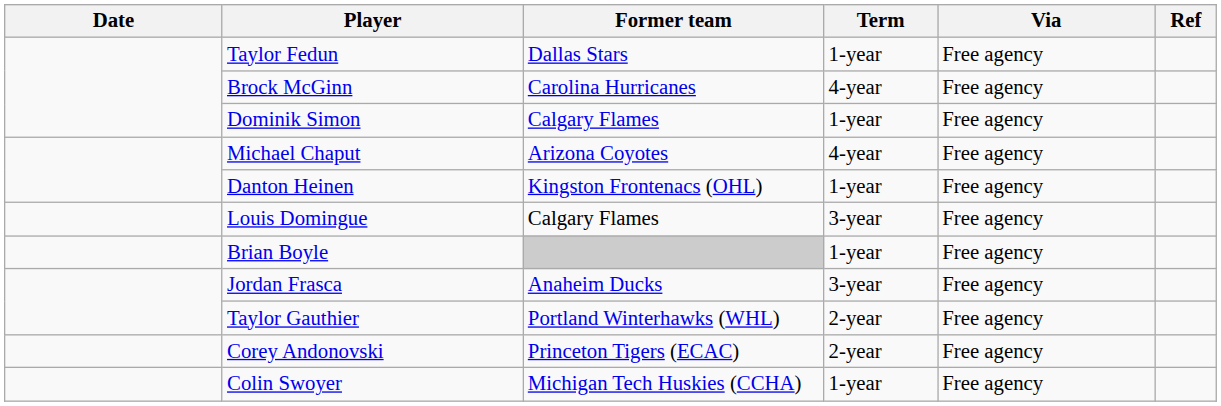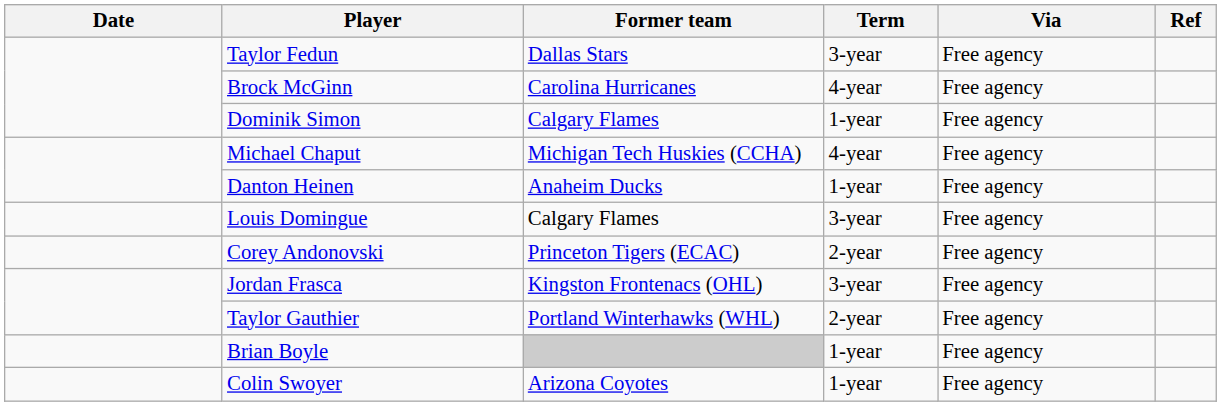 <table class="wikitable">
 <tr style="background:#ddd; text-align:center;">
 <th style="width: 10em;">Date</th>
 <th style="width: 14em;">Player</th>
 <th style="width: 14em;">Former team</th>
 <th style="width: 5em;">Term</th>
 <th style="width: 10em;">Via</th>
 <th style="width: 2.5em;">Ref</th>
 </tr>
 <tr>
 <td rowspan=3></td>
 <td><a href='#'>Taylor Fedun</a></td>
 <td><a href='#'>Dallas Stars</a></td>
-<td>1-year</td>
+<td>3-year</td>
 <td>Free agency</td>
 <td></td>
 </tr>
 <tr>
 <td><a href='#'>Brock McGinn</a></td>
 <td><a href='#'>Carolina Hurricanes</a></td>
 <td>4-year</td>
 <td>Free agency</td>
 <td></td>
 </tr>
 <tr>
 <td><a href='#'>Dominik Simon</a></td>
 <td><a href='#'>Calgary Flames</a></td>
 <td>1-year</td>
 <td>Free agency</td>
 <td></td>
 </tr>
 <tr>
 <td rowspan=2></td>
 <td><a href='#'>Michael Chaput</a></td>
-<td><a href='#'>Arizona Coyotes</a></td>
+<td><a href='#'>Michigan Tech Huskies</a> (<a href='#'>CCHA</a>)</td>
 <td>4-year</td>
 <td>Free agency</td>
 <td></td>
 </tr>
 <tr>
 <td><a href='#'>Danton Heinen</a></td>
-<td><a href='#'>Kingston Frontenacs</a> (<a href='#'>OHL</a>)</td>
+<td><a href='#'>Anaheim Ducks</a></td>
 <td>1-year</td>
 <td>Free agency</td>
 <td></td>
 </tr>
 <tr>
 <td></td>
 <td><a href='#'>Louis Domingue</a></td>
 <td>Calgary Flames</td>
 <td>3-year</td>
 <td>Free agency</td>
 <td></td>
 </tr>
 <tr>
 <td></td>
-<td><a href='#'>Brian Boyle</a></td>
-<td style="background:#ccc;"></td>
-<td>1-year</td>
+<td><a href='#'>Corey Andonovski</a></td>
+<td><a href='#'>Princeton Tigers</a> (<a href='#'>ECAC</a>)</td>
+<td>2-year</td>
 <td>Free agency</td>
 <td></td>
 </tr>
 <tr>
 <td rowspan=2></td>
 <td><a href='#'>Jordan Frasca</a></td>
-<td><a href='#'>Anaheim Ducks</a></td>
+<td><a href='#'>Kingston Frontenacs</a> (<a href='#'>OHL</a>)</td>
 <td>3-year</td>
 <td>Free agency</td>
 <td></td>
 </tr>
 <tr>
 <td><a href='#'>Taylor Gauthier</a></td>
 <td><a href='#'>Portland Winterhawks</a> (<a href='#'>WHL</a>)</td>
 <td>2-year</td>
 <td>Free agency</td>
 <td></td>
 </tr>
 <tr>
 <td></td>
-<td><a href='#'>Corey Andonovski</a></td>
-<td><a href='#'>Princeton Tigers</a> (<a href='#'>ECAC</a>)</td>
-<td>2-year</td>
+<td><a href='#'>Brian Boyle</a></td>
+<td style="background:#ccc;"></td>
+<td>1-year</td>
 <td>Free agency</td>
 <td></td>
 </tr>
 <tr>
 <td></td>
 <td><a href='#'>Colin Swoyer</a></td>
-<td><a href='#'>Michigan Tech Huskies</a> (<a href='#'>CCHA</a>)</td>
+<td><a href='#'>Arizona Coyotes</a></td>
 <td>1-year</td>
 <td>Free agency</td>
 <td></td>
 </tr>
 </table>
